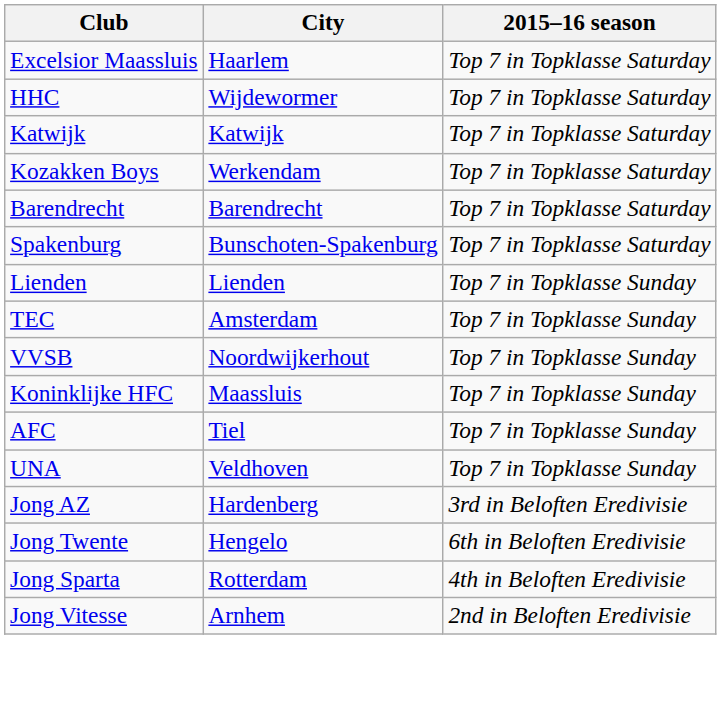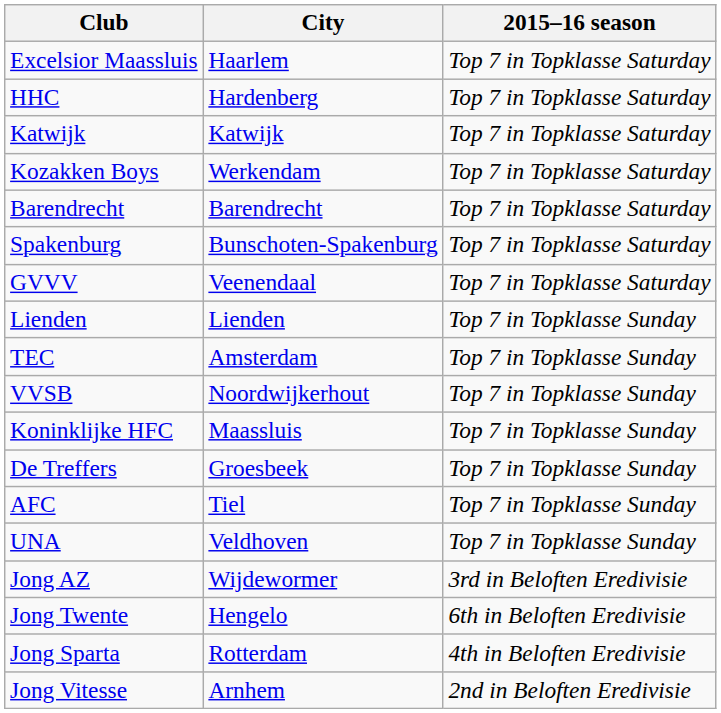 <table class="wikitable">
 <tr>
 <th>Club</th>
 <th>City</th>
 <th>2015–16 season</th>
 </tr>
 <tr>
 <td><a href='#'>Excelsior Maassluis</a></td>
 <td><a href='#'>Haarlem</a></td>
 <td><em>Top 7 in Topklasse Saturday</em></td>
 </tr>
 <tr>
 <td><a href='#'>HHC</a></td>
-<td><a href='#'>Wijdewormer</a></td>
+<td><a href='#'>Hardenberg</a></td>
 <td><em>Top 7 in Topklasse Saturday</em></td>
 </tr>
 <tr>
 <td><a href='#'>Katwijk</a></td>
 <td><a href='#'>Katwijk</a></td>
 <td><em>Top 7 in Topklasse Saturday</em></td>
 </tr>
 <tr>
 <td><a href='#'>Kozakken Boys</a></td>
 <td><a href='#'>Werkendam</a></td>
 <td><em>Top 7 in Topklasse Saturday</em></td>
 </tr>
 <tr>
 <td><a href='#'>Barendrecht</a></td>
 <td><a href='#'>Barendrecht</a></td>
 <td><em>Top 7 in Topklasse Saturday</em></td>
 </tr>
 <tr>
 <td><a href='#'>Spakenburg</a></td>
 <td><a href='#'>Bunschoten-Spakenburg</a></td>
 <td><em>Top 7 in Topklasse Saturday</em></td>
 </tr>
 <tr>
+<td><a href='#'>GVVV</a></td>
+<td><a href='#'>Veenendaal</a></td>
+<td><em>Top 7 in Topklasse Saturday</em></td>
+</tr>
+<tr>
 <td><a href='#'>Lienden</a></td>
 <td><a href='#'>Lienden</a></td>
 <td><em>Top 7 in Topklasse Sunday</em></td>
 </tr>
 <tr>
 <td><a href='#'>TEC</a></td>
 <td><a href='#'>Amsterdam</a></td>
 <td><em>Top 7 in Topklasse Sunday</em></td>
 </tr>
 <tr>
 <td><a href='#'>VVSB</a></td>
 <td><a href='#'>Noordwijkerhout</a></td>
 <td><em>Top 7 in Topklasse Sunday</em></td>
 </tr>
 <tr>
 <td><a href='#'>Koninklijke HFC</a></td>
 <td><a href='#'>Maassluis</a></td>
 <td><em>Top 7 in Topklasse Sunday</em></td>
 </tr>
 <tr>
+<td><a href='#'>De Treffers</a></td>
+<td><a href='#'>Groesbeek</a></td>
+<td><em>Top 7 in Topklasse Sunday</em></td>
+</tr>
+<tr>
 <td><a href='#'>AFC</a></td>
 <td><a href='#'>Tiel</a></td>
 <td><em>Top 7 in Topklasse Sunday</em></td>
 </tr>
 <tr>
 <td><a href='#'>UNA</a></td>
 <td><a href='#'>Veldhoven</a></td>
 <td><em>Top 7 in Topklasse Sunday</em></td>
 </tr>
 <tr>
 <td><a href='#'>Jong AZ</a></td>
-<td><a href='#'>Hardenberg</a></td>
+<td><a href='#'>Wijdewormer</a></td>
 <td><em>3rd in Beloften Eredivisie</em></td>
 </tr>
 <tr>
 <td><a href='#'>Jong Twente</a></td>
 <td><a href='#'>Hengelo</a></td>
 <td><em>6th in Beloften Eredivisie</em></td>
 </tr>
 <tr>
 <td><a href='#'>Jong Sparta</a></td>
 <td><a href='#'>Rotterdam</a></td>
 <td><em>4th in Beloften Eredivisie</em></td>
 </tr>
 <tr>
 <td><a href='#'>Jong Vitesse</a></td>
 <td><a href='#'>Arnhem</a></td>
 <td><em>2nd in Beloften Eredivisie</em></td>
 </tr>
 </table>
